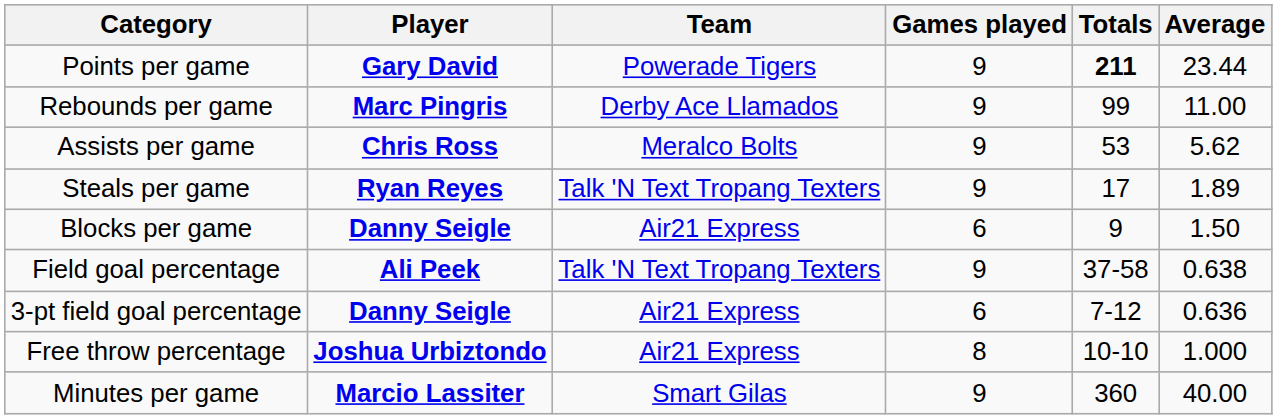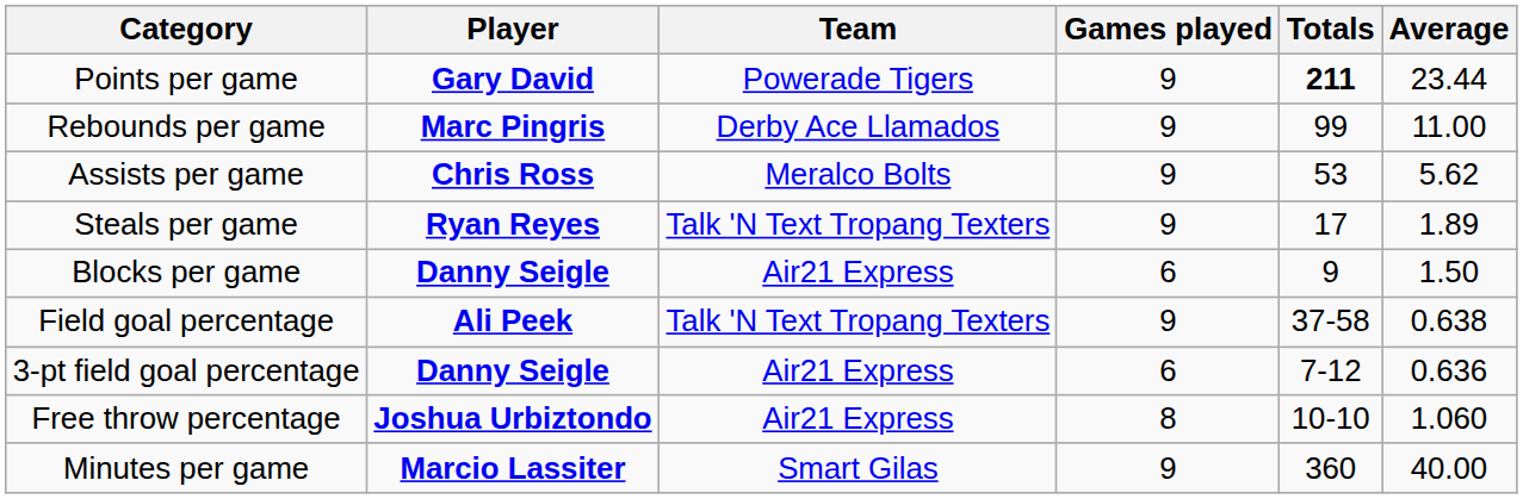 <table class="wikitable" style="text-align:center">
 <tr>
 <th>Category</th>
 <th>Player</th>
 <th>Team</th>
 <th>Games played</th>
 <th>Totals</th>
 <th>Average</th>
 </tr>
 <tr>
 <td>Points per game</td>
 <td><strong><a href='#'>Gary David</a></strong></td>
 <td><a href='#'>Powerade Tigers</a></td>
 <td>9</td>
 <td><strong>211</strong></td>
 <td>23.44</td>
 </tr>
 <tr>
 <td>Rebounds per game</td>
 <td><strong><a href='#'>Marc Pingris</a></strong></td>
 <td><a href='#'>Derby Ace Llamados</a></td>
 <td>9</td>
 <td>99</td>
 <td>11.00</td>
 </tr>
 <tr>
 <td>Assists per game</td>
 <td><strong><a href='#'>Chris Ross</a></strong></td>
 <td><a href='#'>Meralco Bolts</a></td>
 <td>9</td>
 <td>53</td>
 <td>5.62</td>
 </tr>
 <tr>
 <td>Steals per game</td>
 <td><strong><a href='#'>Ryan Reyes</a></strong></td>
 <td><a href='#'>Talk 'N Text Tropang Texters</a></td>
 <td>9</td>
 <td>17</td>
 <td>1.89</td>
 </tr>
 <tr>
 <td>Blocks per game</td>
 <td><strong><a href='#'>Danny Seigle</a></strong></td>
 <td><a href='#'>Air21 Express</a></td>
 <td>6</td>
 <td>9</td>
 <td>1.50</td>
 </tr>
 <tr>
 <td>Field goal percentage</td>
 <td><strong><a href='#'>Ali Peek</a></strong></td>
 <td><a href='#'>Talk 'N Text Tropang Texters</a></td>
 <td>9</td>
 <td>37-58</td>
 <td>0.638</td>
 </tr>
 <tr>
 <td>3-pt field goal percentage</td>
 <td><strong><a href='#'>Danny Seigle</a></strong></td>
 <td><a href='#'>Air21 Express</a></td>
 <td>6</td>
 <td>7-12</td>
 <td>0.636</td>
 </tr>
 <tr>
 <td>Free throw percentage</td>
 <td><strong><a href='#'>Joshua Urbiztondo</a></strong></td>
 <td><a href='#'>Air21 Express</a></td>
 <td>8</td>
 <td>10-10</td>
-<td>1.000</td>
+<td>1.060</td>
 </tr>
 <tr>
 <td>Minutes per game</td>
 <td><strong><a href='#'>Marcio Lassiter</a></strong></td>
 <td><a href='#'>Smart Gilas</a></td>
 <td>9</td>
 <td>360</td>
 <td>40.00</td>
 </tr>
 </table>
